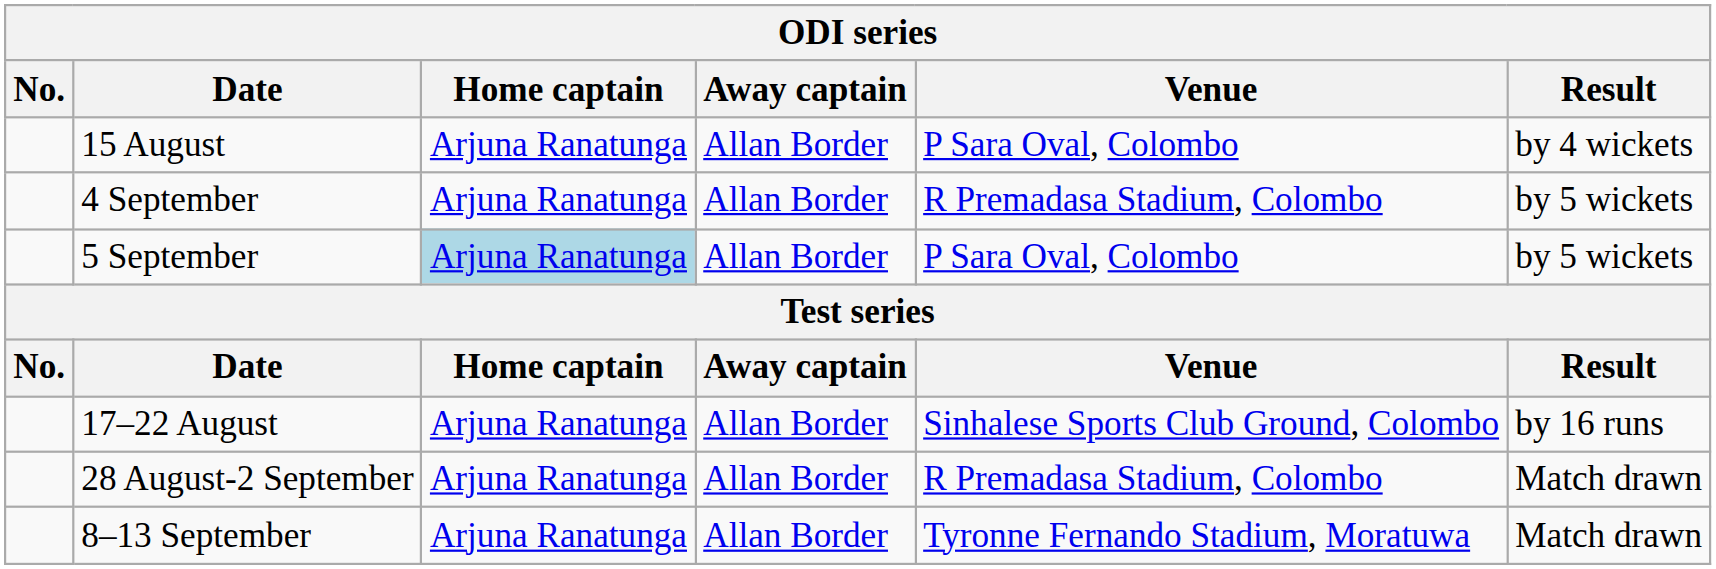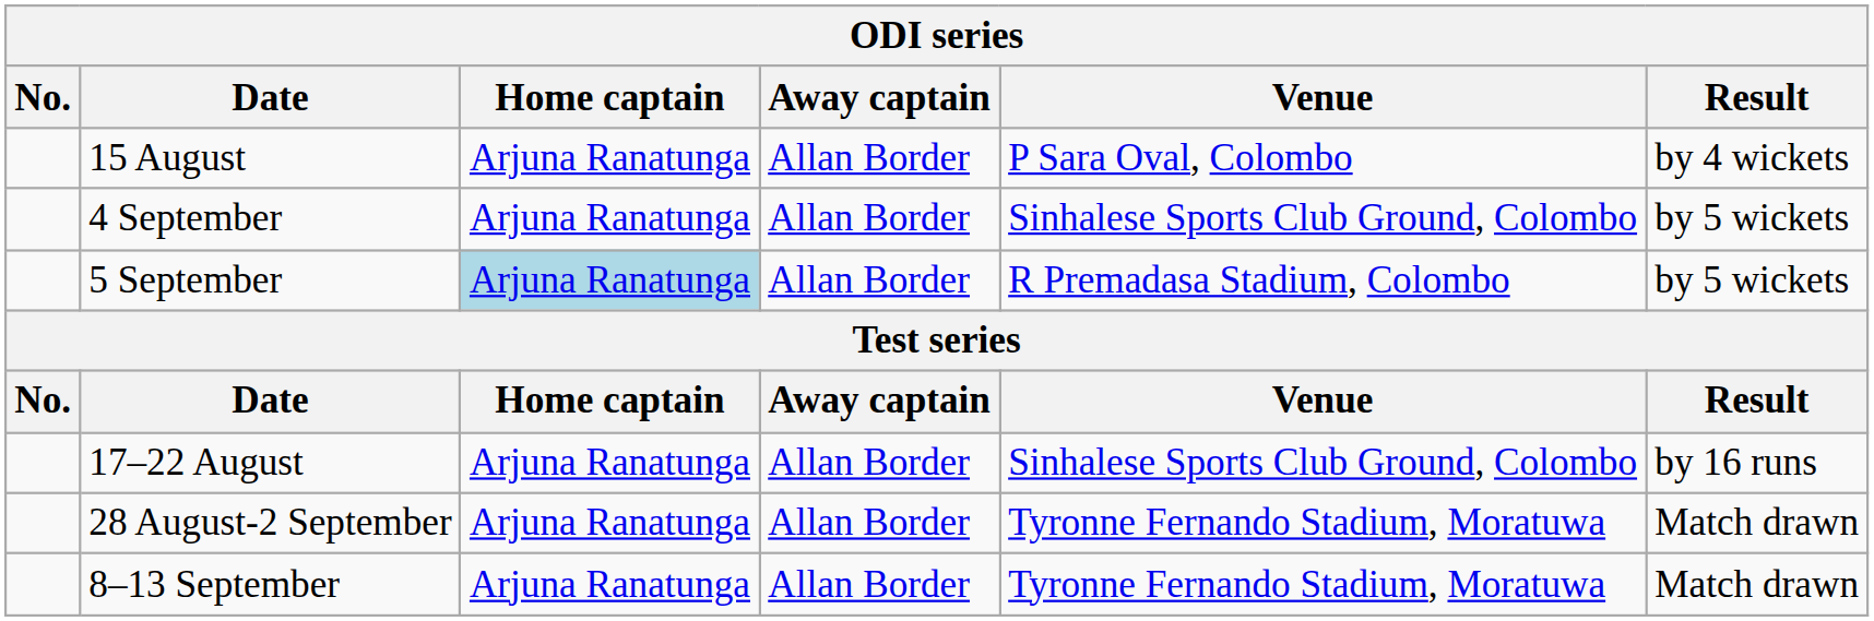 <table class="wikitable">
 <tr>
 <th colspan="9">ODI series</th>
 </tr>
 <tr>
 <th>No.</th>
 <th>Date</th>
 <th>Home captain</th>
 <th>Away captain</th>
 <th>Venue</th>
 <th>Result</th>
 </tr>
 <tr>
 <td></td>
 <td>15 August</td>
 <td><a href='#'>Arjuna Ranatunga</a></td>
 <td><a href='#'>Allan Border</a></td>
 <td><a href='#'>P Sara Oval</a>, <a href='#'>Colombo</a></td>
 <td> by 4 wickets</td>
 </tr>
 <tr>
 <td></td>
 <td>4 September</td>
 <td><a href='#'>Arjuna Ranatunga</a></td>
 <td><a href='#'>Allan Border</a></td>
-<td><a href='#'>R Premadasa Stadium</a>, <a href='#'>Colombo</a></td>
+<td><a href='#'>Sinhalese Sports Club Ground</a>, <a href='#'>Colombo</a></td>
 <td> by 5 wickets</td>
 </tr>
 <tr>
 <td></td>
 <td>5 September</td>
 <td style="background: lightblue;"><a href='#'>Arjuna Ranatunga</a></td>
 <td><a href='#'>Allan Border</a></td>
-<td><a href='#'>P Sara Oval</a>, <a href='#'>Colombo</a></td>
+<td><a href='#'>R Premadasa Stadium</a>, <a href='#'>Colombo</a></td>
 <td> by 5 wickets</td>
 </tr>
 <tr>
 <th colspan="9">Test series</th>
 </tr>
 <tr>
 <th>No.</th>
 <th>Date</th>
 <th>Home captain</th>
 <th>Away captain</th>
 <th>Venue</th>
 <th>Result</th>
 </tr>
 <tr>
 <td></td>
 <td>17–22 August</td>
 <td><a href='#'>Arjuna Ranatunga</a></td>
 <td><a href='#'>Allan Border</a></td>
 <td><a href='#'>Sinhalese Sports Club Ground</a>, <a href='#'>Colombo</a></td>
 <td> by 16 runs</td>
 </tr>
 <tr>
 <td></td>
 <td>28 August-2 September</td>
 <td><a href='#'>Arjuna Ranatunga</a></td>
 <td><a href='#'>Allan Border</a></td>
-<td><a href='#'>R Premadasa Stadium</a>, <a href='#'>Colombo</a></td>
+<td><a href='#'>Tyronne Fernando Stadium</a>, <a href='#'>Moratuwa</a></td>
 <td>Match drawn</td>
 </tr>
 <tr>
 <td></td>
 <td>8–13 September</td>
 <td><a href='#'>Arjuna Ranatunga</a></td>
 <td><a href='#'>Allan Border</a></td>
 <td><a href='#'>Tyronne Fernando Stadium</a>, <a href='#'>Moratuwa</a></td>
 <td>Match drawn</td>
 </tr>
 </table>
